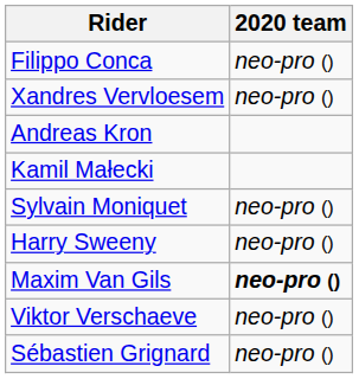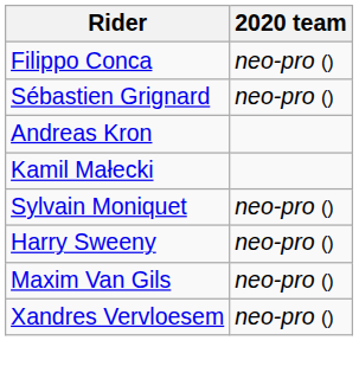 <table class="wikitable">
 <tr>
 <th>Rider</th>
 <th>2020 team</th>
 </tr>
 <tr>
 <td><a href='#'>Filippo Conca</a></td>
 <td><em>neo-pro</em> <small>()</small></td>
 </tr>
 <tr>
-<td><a href='#'>Xandres Vervloesem</a></td>
+<td><a href='#'>Sébastien Grignard</a></td>
 <td><em>neo-pro</em> <small>()</small></td>
 </tr>
 <tr>
 <td><a href='#'>Andreas Kron</a></td>
 <td></td>
 </tr>
 <tr>
 <td><a href='#'>Kamil Małecki</a></td>
 <td></td>
 </tr>
 <tr>
 <td><a href='#'>Sylvain Moniquet</a></td>
 <td><em>neo-pro</em> <small>()</small></td>
 </tr>
 <tr>
 <td><a href='#'>Harry Sweeny</a></td>
 <td><em>neo-pro</em> <small>()</small></td>
 </tr>
 <tr>
 <td><a href='#'>Maxim Van Gils</a></td>
-<td><strong><em>neo-pro</em> <small>()</small></strong></td>
-</tr>
-<tr>
-<td><a href='#'>Viktor Verschaeve</a></td>
 <td><em>neo-pro</em> <small>()</small></td>
 </tr>
 <tr>
-<td><a href='#'>Sébastien Grignard</a></td>
+<td><a href='#'>Xandres Vervloesem</a></td>
 <td><em>neo-pro</em> <small>()</small></td>
 </tr>
 </table>
